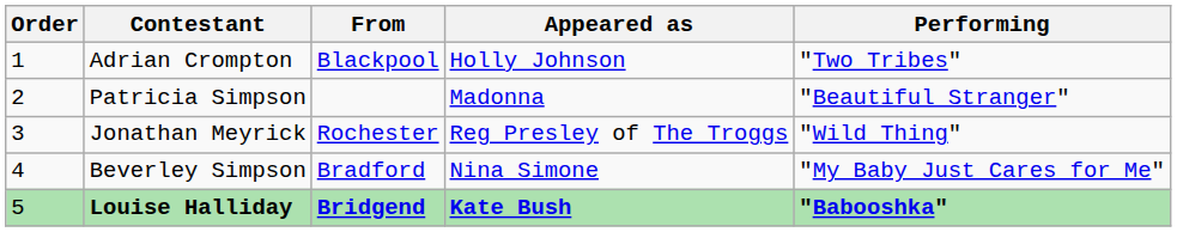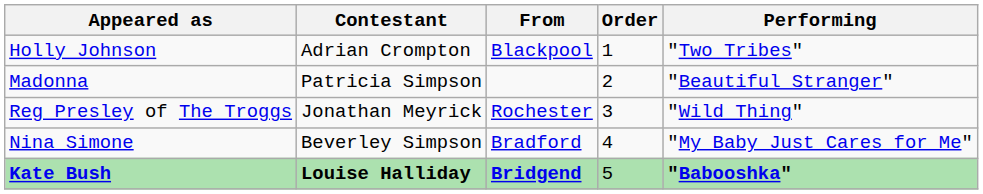 <table class="wikitable">
 <tr>
-<th>Order</th>
+<th>Appeared as</th>
 <th>Contestant</th>
 <th>From</th>
-<th>Appeared as</th>
+<th>Order</th>
 <th>Performing</th>
 </tr>
 <tr>
-<td>1</td>
+<td><a href='#'>Holly Johnson</a></td>
 <td>Adrian Crompton</td>
 <td><a href='#'>Blackpool</a></td>
-<td><a href='#'>Holly Johnson</a></td>
+<td>1</td>
 <td>"<a href='#'>Two Tribes</a>"</td>
 </tr>
 <tr>
-<td>2</td>
+<td><a href='#'>Madonna</a></td>
 <td>Patricia Simpson</td>
 <td></td>
-<td><a href='#'>Madonna</a></td>
+<td>2</td>
 <td>"<a href='#'>Beautiful Stranger</a>"</td>
 </tr>
 <tr>
-<td>3</td>
+<td><a href='#'>Reg Presley</a> of <a href='#'>The Troggs</a></td>
 <td>Jonathan Meyrick</td>
 <td><a href='#'>Rochester</a></td>
-<td><a href='#'>Reg Presley</a> of <a href='#'>The Troggs</a></td>
+<td>3</td>
 <td>"<a href='#'>Wild Thing</a>"</td>
 </tr>
 <tr>
-<td>4</td>
+<td><a href='#'>Nina Simone</a></td>
 <td>Beverley Simpson</td>
 <td><a href='#'>Bradford</a></td>
-<td><a href='#'>Nina Simone</a></td>
+<td>4</td>
 <td>"<a href='#'>My Baby Just Cares for Me</a>"</td>
 </tr>
 <tr style="background:#ACE1AF;">
-<td>5</td>
+<td><strong><a href='#'>Kate Bush</a></strong></td>
 <td><strong>Louise Halliday</strong></td>
 <td><strong><a href='#'>Bridgend</a></strong></td>
-<td><strong><a href='#'>Kate Bush</a></strong></td>
+<td>5</td>
 <td><strong>"<a href='#'>Babooshka</a>"</strong></td>
 </tr>
 </table>
